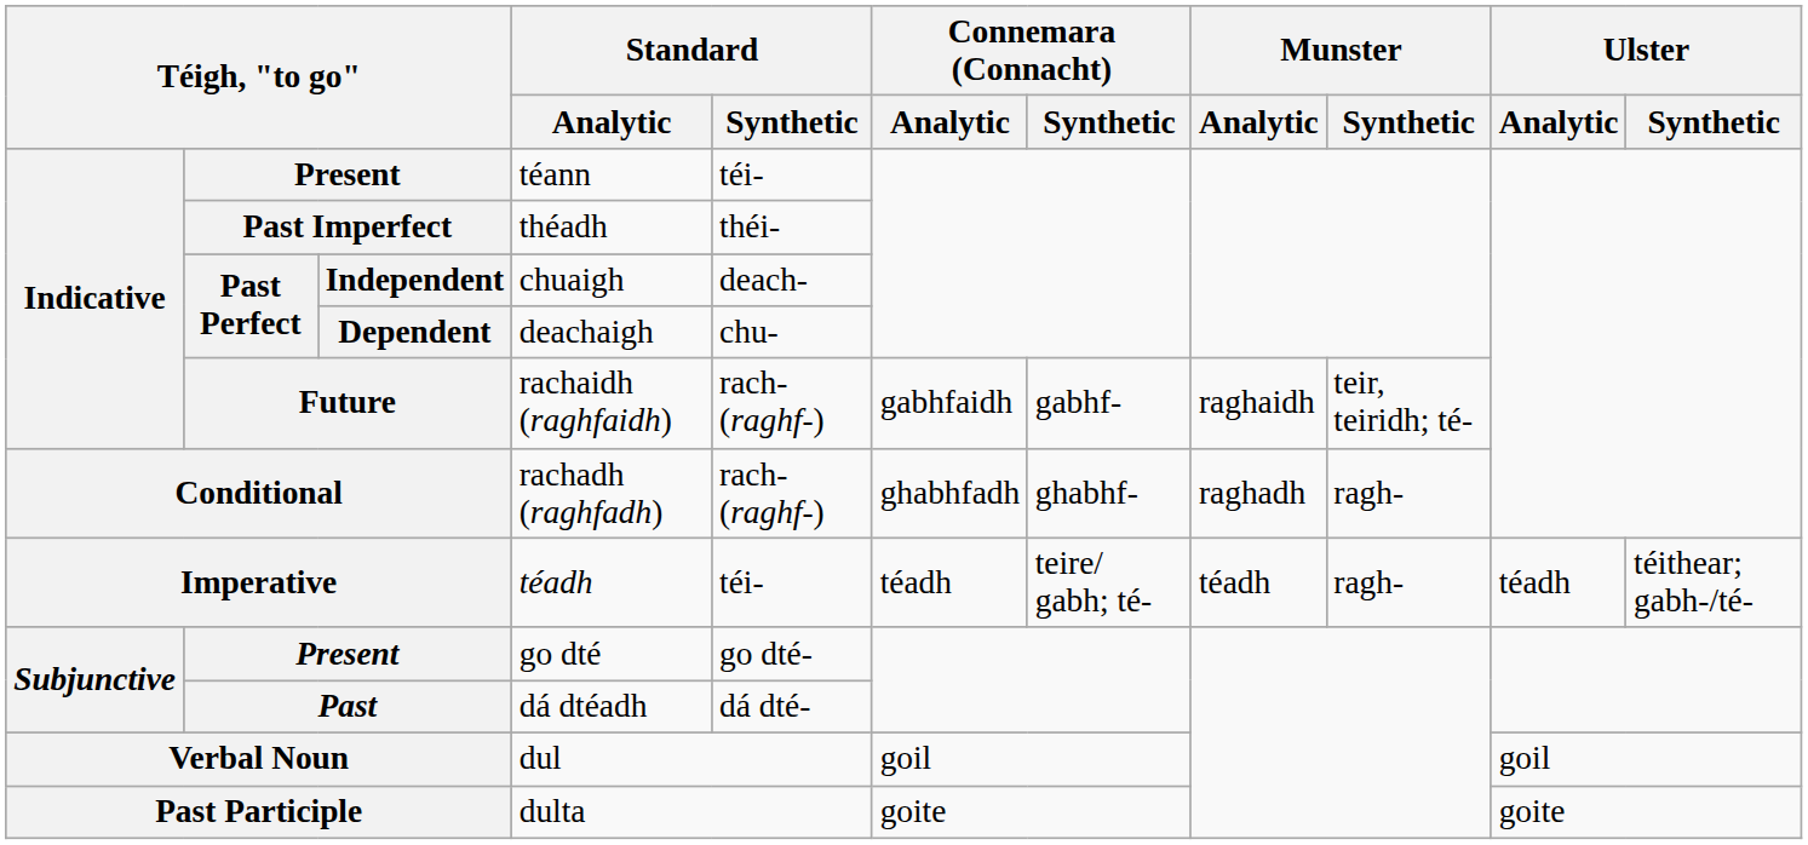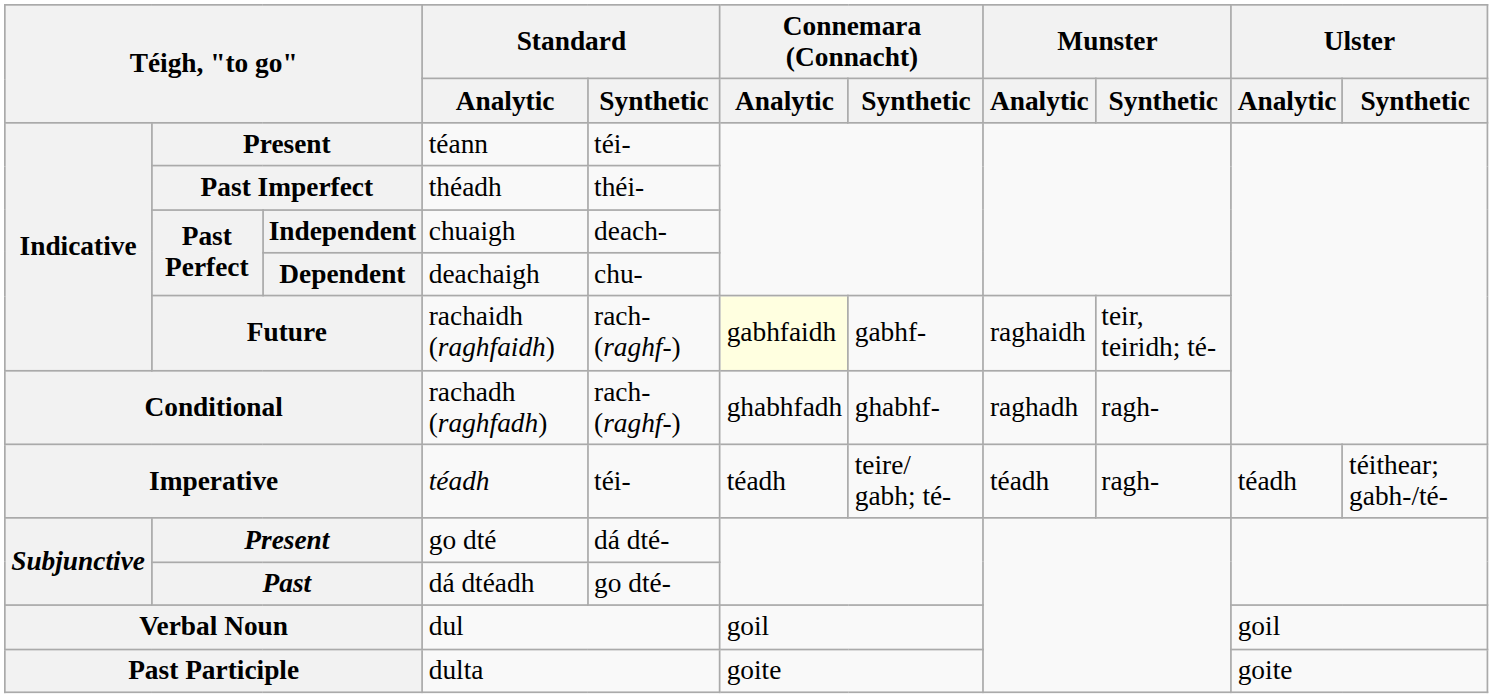 <table class="wikitable mw-collapsible">
 <tr>
 <th colspan="3" rowspan="2">Téigh, "to go"</th>
 <th colspan="2">Standard</th>
 <th colspan="2">Connemara (Connacht)</th>
 <th colspan="2">Munster</th>
 <th colspan="2">Ulster</th>
 </tr>
 <tr>
 <th>Analytic</th>
 <th>Synthetic</th>
 <th>Analytic</th>
 <th>Synthetic</th>
 <th>Analytic</th>
 <th>Synthetic</th>
 <th>Analytic</th>
 <th>Synthetic</th>
 </tr>
 <tr>
 <th rowspan="5">Indicative</th>
 <th colspan="2">Present</th>
 <td>téann</td>
 <td>téi-</td>
 <td colspan="2" rowspan="4"></td>
 <td colspan="2" rowspan="4"></td>
 <td colspan="2" rowspan="6"></td>
 </tr>
 <tr>
 <th colspan="2">Past Imperfect</th>
 <td>théadh</td>
 <td>théi-</td>
 </tr>
 <tr>
 <th rowspan="2">Past Perfect</th>
 <th>Independent</th>
 <td>chuaigh</td>
 <td>deach-</td>
 </tr>
 <tr>
 <th>Dependent</th>
 <td>deachaigh</td>
 <td>chu-</td>
 </tr>
 <tr>
 <th colspan="2">Future</th>
 <td>rachaidh (<em>raghfaidh</em>)</td>
 <td>rach- (<em>raghf-</em>)</td>
-<td>gabhfaidh</td>
+<td style="background: lightyellow;">gabhfaidh</td>
 <td>gabhf-</td>
 <td>raghaidh</td>
 <td>teir, teiridh; té-</td>
 </tr>
 <tr>
 <th colspan="3">Conditional</th>
 <td>rachadh (<em>raghfadh</em>)</td>
 <td>rach- (<em>raghf-</em>)</td>
 <td>ghabhfadh</td>
 <td>ghabhf-</td>
 <td>raghadh</td>
 <td>ragh-</td>
 </tr>
 <tr>
 <th colspan="3">Imperative</th>
 <td><em>téadh</em></td>
 <td>téi-</td>
 <td>téadh</td>
 <td>teire/ gabh; té-</td>
 <td>téadh</td>
 <td>ragh-</td>
 <td>téadh</td>
 <td>téithear; gabh-/té-</td>
 </tr>
 <tr>
 <th rowspan="2"><em>Subjunctive</em></th>
 <th colspan="2"><em>Present</em></th>
 <td>go dté</td>
-<td>go dté-</td>
+<td>dá dté-</td>
 <td colspan="2" rowspan="2"></td>
 <td colspan="2" rowspan="4"></td>
 <td colspan="2" rowspan="2"></td>
 </tr>
 <tr>
 <th colspan="2"><em>Past</em></th>
 <td>dá dtéadh</td>
-<td>dá dté-</td>
+<td>go dté-</td>
 </tr>
 <tr>
 <th colspan="3">Verbal Noun</th>
 <td colspan="2">dul</td>
 <td colspan="2">goil</td>
 <td colspan="2">goil</td>
 </tr>
 <tr>
 <th colspan="3">Past Participle</th>
 <td colspan="2">dulta</td>
 <td colspan="2">goite</td>
 <td colspan="2">goite</td>
 </tr>
 </table>
